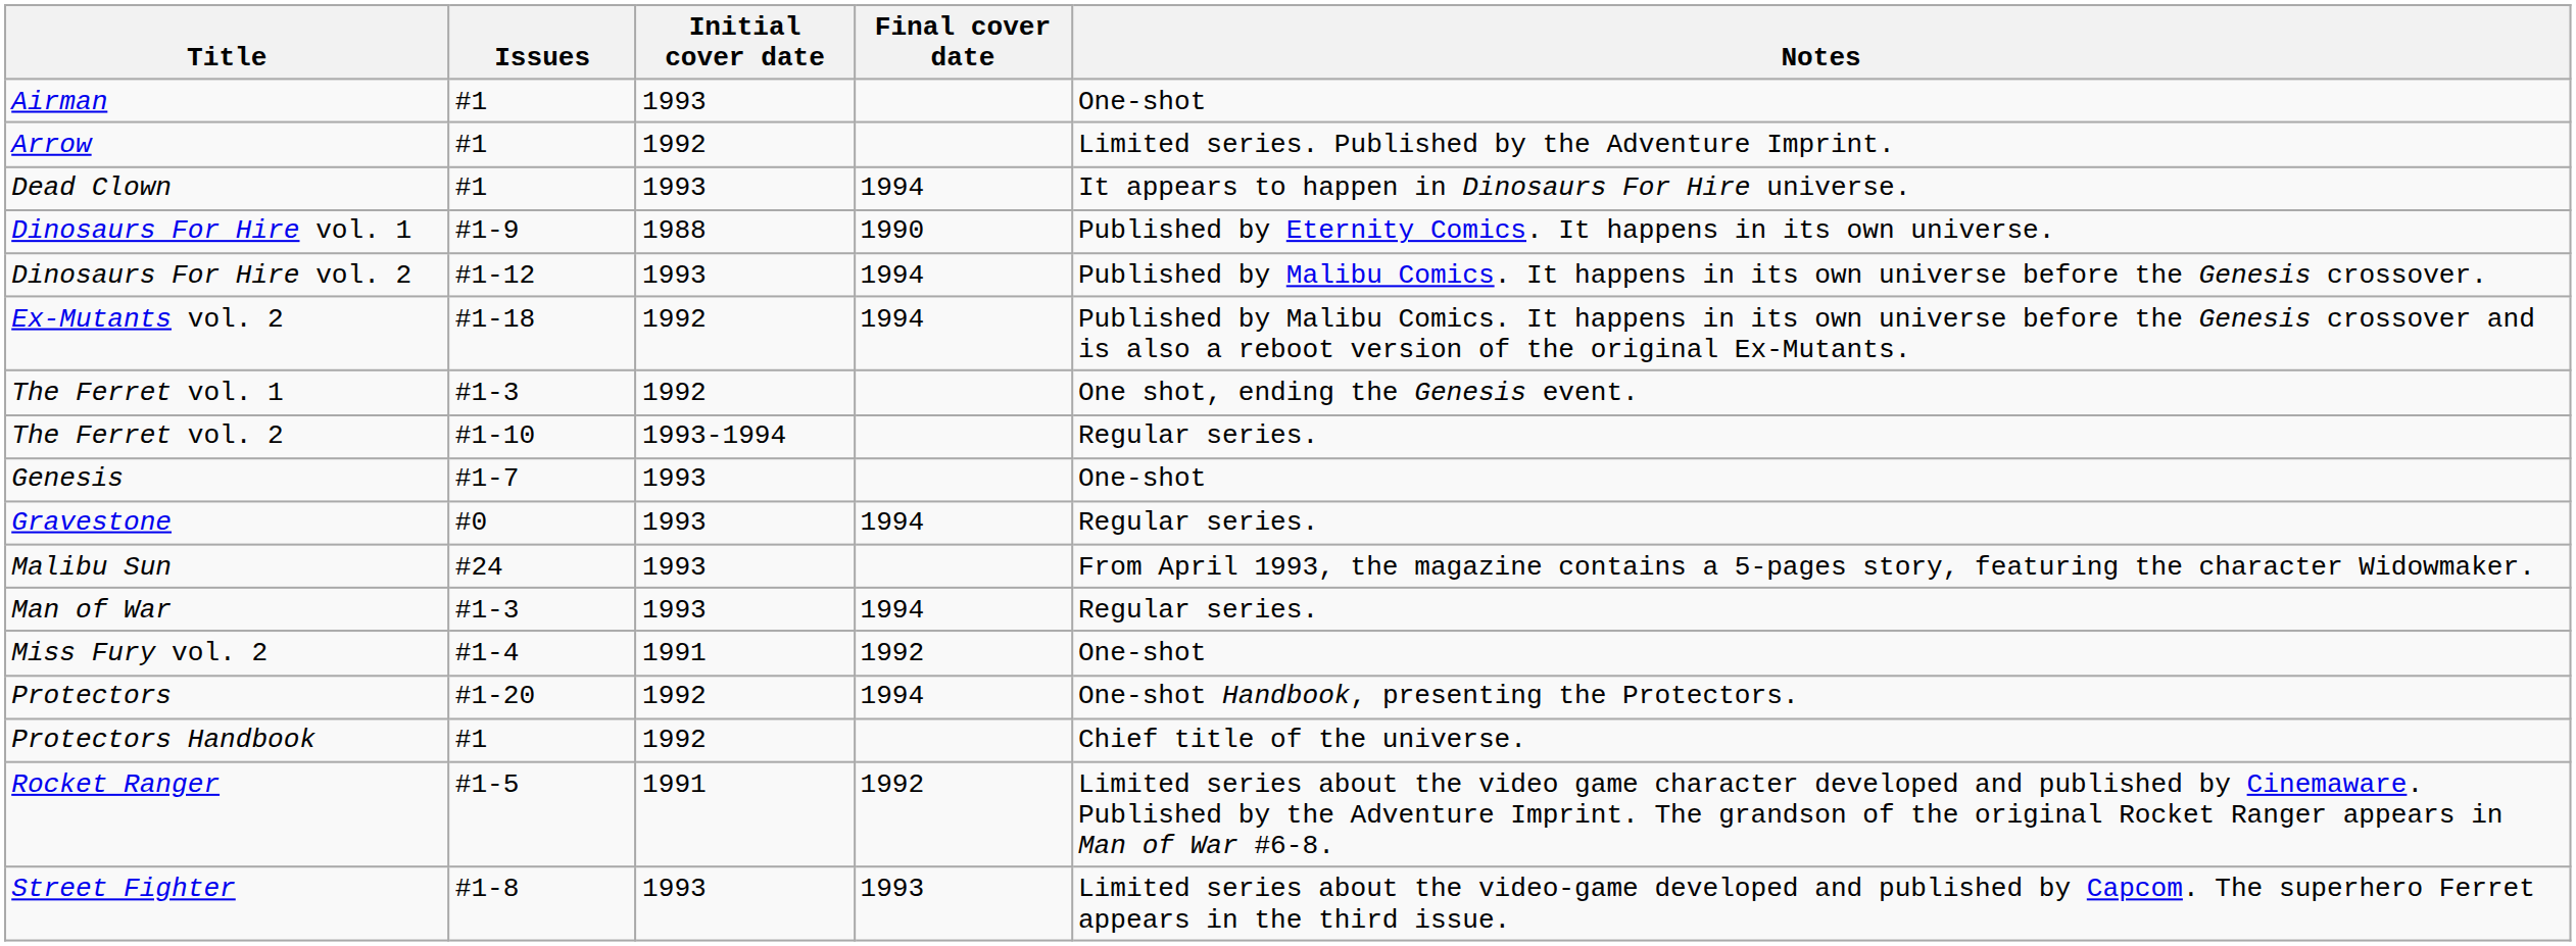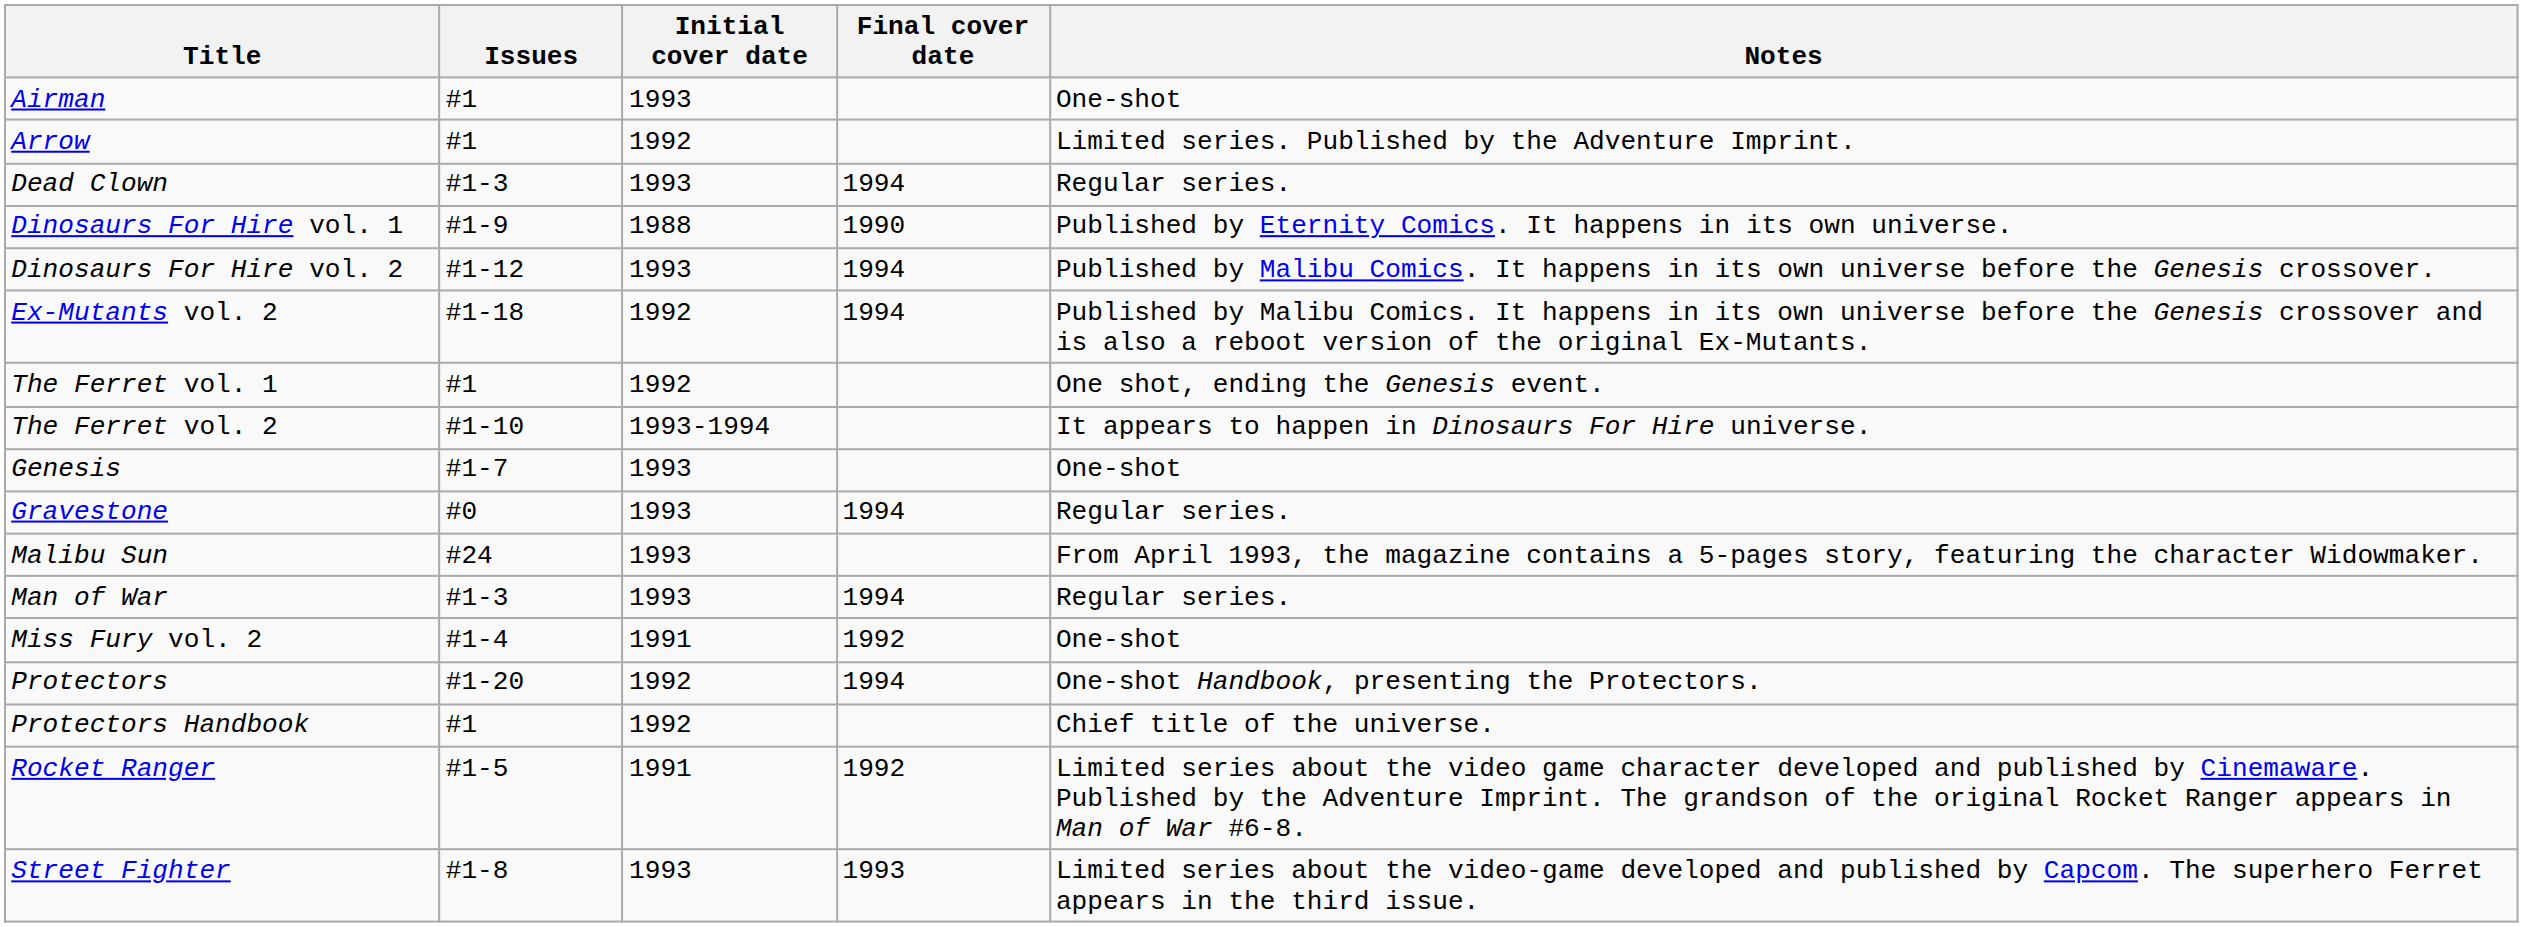 <table class="wikitable collapsible">
 <tr>
 <th style="vertical-align:bottom; width:210px;">Title</th>
 <th style="vertical-align:bottom; width:85px;" class="unsortable">Issues</th>
 <th style="vertical-align:bottom; width:100px;">Initial cover date</th>
 <th style="vertical-align:bottom; width:100px;">Final cover date</th>
 <th style="vertical-align:bottom;" class="unsortable">Notes</th>
 </tr>
 <tr style="vertical-align:top;">
 <td><em><a href='#'>Airman</a></em></td>
 <td>#1</td>
 <td>1993</td>
 <td></td>
 <td>One-shot</td>
 </tr>
 <tr style="vertical-align:top;">
 <td><em><a href='#'>Arrow</a></em></td>
 <td>#1</td>
 <td>1992</td>
 <td></td>
 <td>Limited series. Published by the Adventure Imprint.</td>
 </tr>
 <tr style="vertical-align:top;">
 <td><em>Dead Clown</em></td>
-<td>#1</td>
+<td>#1-3</td>
 <td>1993</td>
 <td>1994</td>
-<td>It appears to happen in <em>Dinosaurs For Hire</em> universe.</td>
+<td>Regular series.</td>
 </tr>
 <tr style="vertical-align:top;">
 <td><em><a href='#'>Dinosaurs For Hire</a></em> vol. 1</td>
 <td>#1-9</td>
 <td>1988</td>
 <td>1990</td>
 <td>Published by <a href='#'>Eternity Comics</a>. It happens in its own universe.</td>
 </tr>
 <tr style="vertical-align:top;">
 <td><em>Dinosaurs For Hire</em> vol. 2</td>
 <td>#1-12</td>
 <td>1993</td>
 <td>1994</td>
 <td>Published by <a href='#'>Malibu Comics</a>. It happens in its own universe before the <em>Genesis</em> crossover.</td>
 </tr>
 <tr style="vertical-align:top;">
 <td><em><a href='#'>Ex-Mutants</a></em> vol. 2</td>
 <td>#1-18</td>
 <td>1992</td>
 <td>1994</td>
 <td>Published by Malibu Comics. It happens in its own universe before the <em>Genesis</em> crossover and is also a reboot version of the original Ex-Mutants.</td>
 </tr>
 <tr style="vertical-align:top;">
 <td><em>The Ferret</em> vol. 1</td>
-<td>#1-3</td>
+<td>#1</td>
 <td>1992</td>
 <td></td>
 <td>One shot, ending the <em>Genesis</em> event.</td>
 </tr>
 <tr style="vertical-align:top;">
 <td><em>The Ferret</em> vol. 2</td>
 <td>#1-10</td>
 <td>1993-1994</td>
 <td></td>
-<td>Regular series.</td>
+<td>It appears to happen in <em>Dinosaurs For Hire</em> universe.</td>
 </tr>
 <tr style="vertical-align:top;">
 <td><em>Genesis</em></td>
 <td>#1-7</td>
 <td>1993</td>
 <td></td>
 <td>One-shot</td>
 </tr>
 <tr style="vertical-align:top;">
 <td><em><a href='#'>Gravestone</a></em></td>
 <td>#0</td>
 <td>1993</td>
 <td>1994</td>
 <td>Regular series.</td>
 </tr>
 <tr style="vertical-align:top;">
 <td><em>Malibu Sun</em></td>
 <td>#24</td>
 <td>1993</td>
 <td></td>
 <td>From April 1993, the magazine contains a 5-pages story, featuring the character Widowmaker.</td>
 </tr>
 <tr style="vertical-align:top;">
 <td><em>Man of War</em></td>
 <td>#1-3</td>
 <td>1993</td>
 <td>1994</td>
 <td>Regular series.</td>
 </tr>
 <tr style="vertical-align:top;">
 <td><em>Miss Fury</em>  vol. 2</td>
 <td>#1-4</td>
 <td>1991</td>
 <td>1992</td>
 <td>One-shot</td>
 </tr>
 <tr style="vertical-align:top;">
 <td><em>Protectors</em></td>
 <td>#1-20</td>
 <td>1992</td>
 <td>1994</td>
 <td>One-shot <em>Handbook</em>, presenting the Protectors.</td>
 </tr>
 <tr style="vertical-align:top;">
 <td><em>Protectors Handbook</em></td>
 <td>#1</td>
 <td>1992</td>
 <td></td>
 <td>Chief title of the universe.</td>
 </tr>
 <tr style="vertical-align:top;">
 <td><em><a href='#'>Rocket Ranger</a></em></td>
 <td>#1-5</td>
 <td>1991</td>
 <td>1992</td>
 <td>Limited series about the video game character developed and published by <a href='#'>Cinemaware</a>. Published by the Adventure Imprint. The grandson of the original Rocket Ranger appears in <em>Man of War</em> #6-8.</td>
 </tr>
 <tr style="vertical-align:top;">
 <td><em><a href='#'>Street Fighter</a></em></td>
 <td>#1-8</td>
 <td>1993</td>
 <td>1993</td>
 <td>Limited series about the video-game developed and published by <a href='#'>Capcom</a>. The superhero Ferret appears in the third issue.</td>
 </tr>
 </table>
